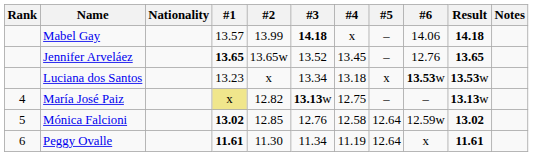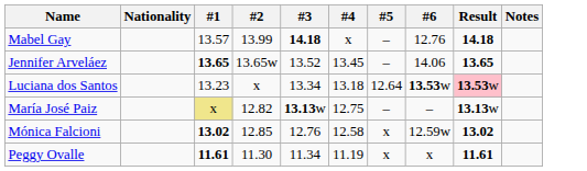 <table class="wikitable sortable" style="text-align:center;font-size:95%">
 <tr>
-<th>Rank</th>
 <th>Name</th>
 <th>Nationality</th>
 <th>#1</th>
 <th>#2</th>
 <th>#3</th>
 <th>#4</th>
 <th>#5</th>
 <th>#6</th>
 <th>Result</th>
 <th>Notes</th>
 </tr>
 <tr>
-<td></td>
 <td align=left><a href='#'>Mabel Gay</a></td>
 <td align=left></td>
 <td>13.57</td>
 <td>13.99</td>
 <td><strong>14.18</strong></td>
 <td>x</td>
 <td>–</td>
-<td>14.06</td>
+<td>12.76</td>
 <td><strong>14.18</strong></td>
 <td></td>
 </tr>
 <tr>
-<td></td>
 <td align=left><a href='#'>Jennifer Arveláez</a></td>
 <td align=left></td>
 <td><strong>13.65</strong></td>
 <td>13.65w</td>
 <td>13.52</td>
 <td>13.45</td>
 <td>–</td>
-<td>12.76</td>
+<td>14.06</td>
 <td><strong>13.65</strong></td>
 <td></td>
 </tr>
 <tr>
-<td></td>
 <td align=left><a href='#'>Luciana dos Santos</a></td>
 <td align=left></td>
 <td>13.23</td>
 <td>x</td>
 <td>13.34</td>
 <td>13.18</td>
-<td>x</td>
+<td>12.64</td>
 <td><strong>13.53</strong>w</td>
-<td><strong>13.53</strong>w</td>
+<td style="background: pink;"><strong>13.53</strong>w</td>
 <td></td>
 </tr>
 <tr>
-<td>4</td>
 <td align=left><a href='#'>María José Paiz</a></td>
 <td align=left></td>
 <td style="background: khaki;">x</td>
 <td>12.82</td>
 <td><strong>13.13</strong>w</td>
 <td>12.75</td>
 <td>–</td>
 <td>–</td>
 <td><strong>13.13</strong>w</td>
 <td></td>
 </tr>
 <tr>
-<td>5</td>
 <td align=left><a href='#'>Mónica Falcioni</a></td>
 <td align=left></td>
 <td><strong>13.02</strong></td>
 <td>12.85</td>
 <td>12.76</td>
 <td>12.58</td>
-<td>12.64</td>
+<td>x</td>
 <td>12.59w</td>
 <td><strong>13.02</strong></td>
 <td></td>
 </tr>
 <tr>
-<td>6</td>
 <td align=left><a href='#'>Peggy Ovalle</a></td>
 <td align=left></td>
 <td><strong>11.61</strong></td>
 <td>11.30</td>
 <td>11.34</td>
 <td>11.19</td>
-<td>12.64</td>
+<td>x</td>
 <td>x</td>
 <td><strong>11.61</strong></td>
 <td></td>
 </tr>
 </table>
